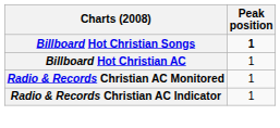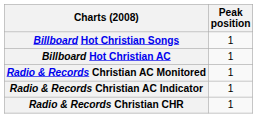 <table class="wikitable sortable plainrowheaders">
 <tr>
 <th scope="col">Charts (2008)</th>
 <th scope="col">Peak<br>position</th>
 </tr>
 <tr>
 <th scope="row"><em><a href='#'>Billboard</a></em> <a href='#'>Hot Christian Songs</a></th>
-<td align="center"><strong>1</strong></td>
+<td align="center">1</td>
 </tr>
 <tr>
 <th scope="row"><em>Billboard</em> <a href='#'>Hot Christian AC</a></th>
 <td align="center">1</td>
 </tr>
 <tr>
 <th scope="row"><em><a href='#'>Radio & Records</a></em> Christian AC Monitored</th>
 <td align="center">1</td>
 </tr>
 <tr>
 <th scope="row"><em>Radio & Records</em> Christian AC Indicator</th>
 <td align="center">1</td>
 </tr>
+<tr>
+<th scope="row"><em>Radio & Records</em> Christian CHR</th>
+<td align="center">1</td>
+</tr>
 </table>
